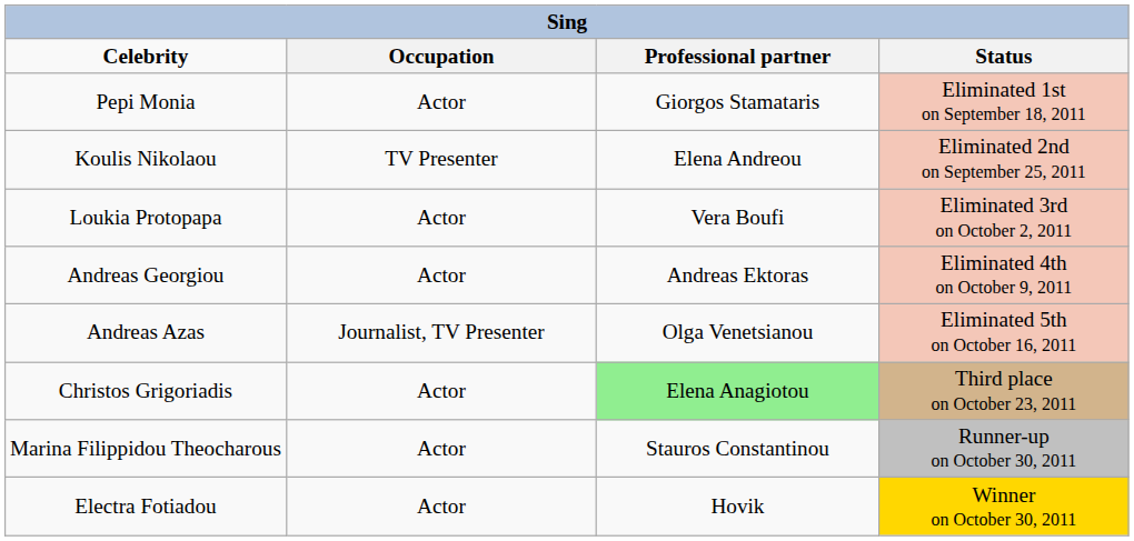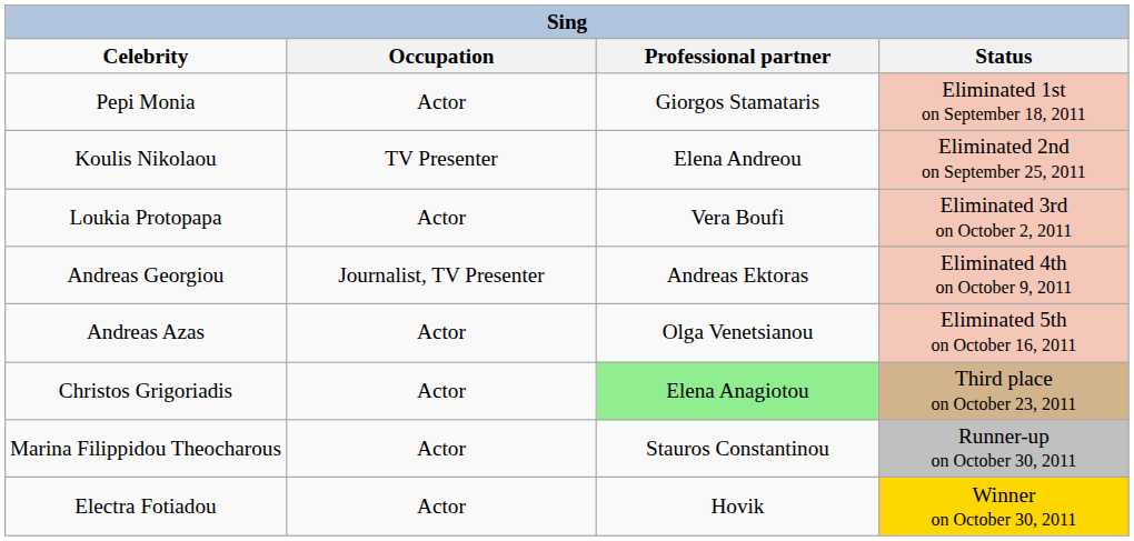 <table class="wikitable sortable;">
 <tr style="text-align:center;">
 <th colspan=4 style="background:#B0C4DE">Sing</th>
 </tr>
 <tr>
 <td style="width:25%; text-align:center;"><strong>Celebrity</strong></td>
 <th>Occupation</th>
 <th>Professional partner</th>
 <th>Status</th>
 </tr>
 <tr style="text-align:center;">
 <td>Pepi Monia</td>
 <td>Actor</td>
 <td>Giorgos Stamataris</td>
 <td style="background:#f4c7b8;">Eliminated 1st<br><small>on September 18, 2011</small></td>
 </tr>
 <tr style="text-align:center;">
 <td>Koulis Nikolaou</td>
 <td>TV Presenter</td>
 <td>Elena Andreou</td>
 <td style="background:#f4c7b8;">Eliminated 2nd<br><small>on September 25, 2011</small></td>
 </tr>
 <tr style="text-align:center;">
 <td>Loukia Protopapa</td>
 <td>Actor</td>
 <td>Vera Boufi</td>
 <td style="background:#f4c7b8;">Eliminated 3rd<br><small>on October 2, 2011</small></td>
 </tr>
 <tr style="text-align:center;">
 <td>Andreas Georgiou</td>
-<td>Actor</td>
+<td>Journalist, TV Presenter</td>
 <td>Andreas Ektoras</td>
 <td style="background:#f4c7b8;">Eliminated 4th<br><small>on October 9, 2011</small></td>
 </tr>
 <tr style="text-align:center;">
 <td>Andreas Azas</td>
-<td>Journalist, TV Presenter</td>
+<td>Actor</td>
 <td>Olga Venetsianou</td>
 <td style="background:#f4c7b8;">Eliminated 5th<br><small>on October 16, 2011</small></td>
 </tr>
 <tr style="text-align:center;">
 <td>Christos Grigoriadis</td>
 <td>Actor</td>
 <td style="background: lightgreen;">Elena Anagiotou</td>
 <td style="background:tan;">Third place<br><small>on October 23, 2011</small></td>
 </tr>
 <tr style="text-align:center;">
 <td>Marina Filippidou Theocharous</td>
 <td>Actor</td>
 <td>Stauros Constantinou</td>
 <td style="background:silver;">Runner-up<br><small>on October 30, 2011</small></td>
 </tr>
 <tr style="text-align:center;">
 <td>Electra Fotiadou</td>
 <td>Actor</td>
 <td>Hovik</td>
 <td style="background:gold;">Winner<br><small>on October 30, 2011</small></td>
 </tr>
 </table>
